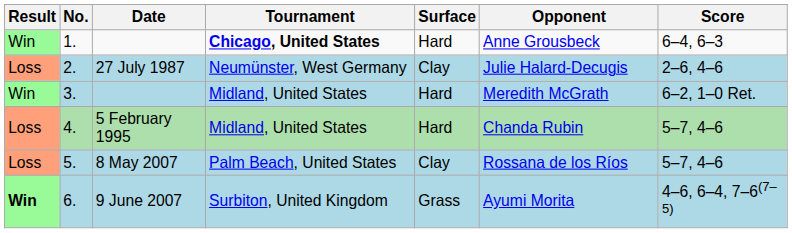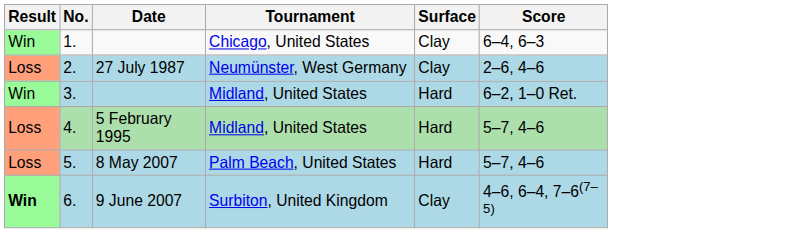 <table class="sortable wikitable" style="font-size:97%;">
 <tr>
 <th>Result</th>
 <th width=20>No.</th>
 <th width=105>Date</th>
 <th width=200>Tournament</th>
 <th width=55>Surface</th>
-<th width=170>Opponent</th>
 <th width=120>Score</th>
 </tr>
 <tr>
 <td style="background:#98fb98;">Win</td>
 <td>1.</td>
 <td></td>
-<td><strong><a href='#'>Chicago</a>, United States</strong></td>
-<td>Hard</td>
-<td> <a href='#'>Anne Grousbeck</a></td>
+<td><a href='#'>Chicago</a>, United States</td>
+<td>Clay</td>
 <td>6–4, 6–3</td>
 </tr>
 <tr bgcolor="lightblue">
 <td style="background:#ffa07a;">Loss</td>
 <td>2.</td>
 <td>27 July 1987</td>
 <td><a href='#'>Neumünster</a>, West Germany</td>
 <td>Clay</td>
-<td> <a href='#'>Julie Halard-Decugis</a></td>
 <td>2–6, 4–6</td>
 </tr>
 <tr style="background:lightblue;">
 <td style="background:#98fb98;">Win</td>
 <td>3.</td>
 <td></td>
 <td><a href='#'>Midland</a>, United States</td>
 <td>Hard</td>
-<td> <a href='#'>Meredith McGrath</a></td>
 <td>6–2, 1–0 Ret.</td>
 </tr>
 <tr style="background:#addfad;">
 <td style="background:#ffa07a;">Loss</td>
 <td>4.</td>
 <td>5 February 1995</td>
 <td><a href='#'>Midland</a>, United States</td>
 <td>Hard</td>
-<td> <a href='#'>Chanda Rubin</a></td>
 <td>5–7, 4–6</td>
 </tr>
 <tr bgcolor=lightblue>
 <td style="background:#ffa07a;">Loss</td>
 <td>5.</td>
 <td>8 May 2007</td>
 <td><a href='#'>Palm Beach</a>, United States</td>
-<td>Clay</td>
-<td> <a href='#'>Rossana de los Ríos</a></td>
+<td>Hard</td>
 <td>5–7, 4–6</td>
 </tr>
 <tr bgcolor=lightblue>
 <td style="background:#98fb98;"><strong>Win</strong></td>
 <td>6.</td>
 <td>9 June 2007</td>
 <td><a href='#'>Surbiton</a>, United Kingdom</td>
-<td>Grass</td>
-<td> <a href='#'>Ayumi Morita</a></td>
+<td>Clay</td>
 <td>4–6, 6–4, 7–6<sup>(7–5)</sup></td>
 </tr>
 </table>
